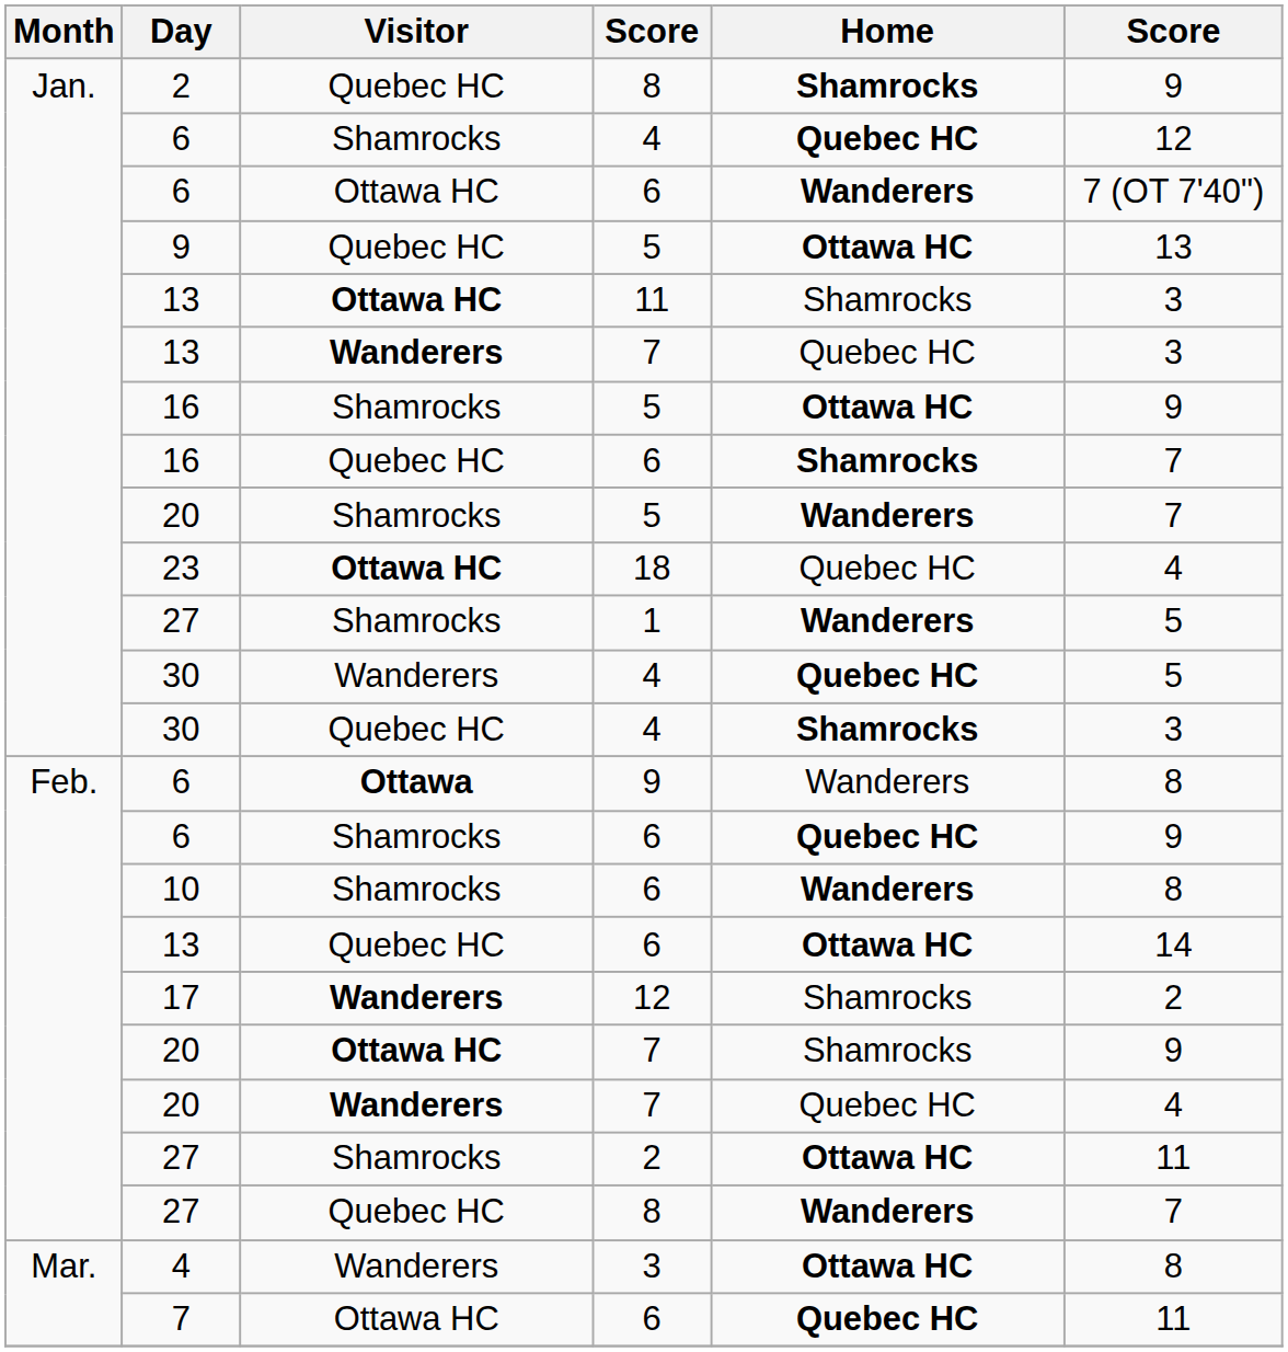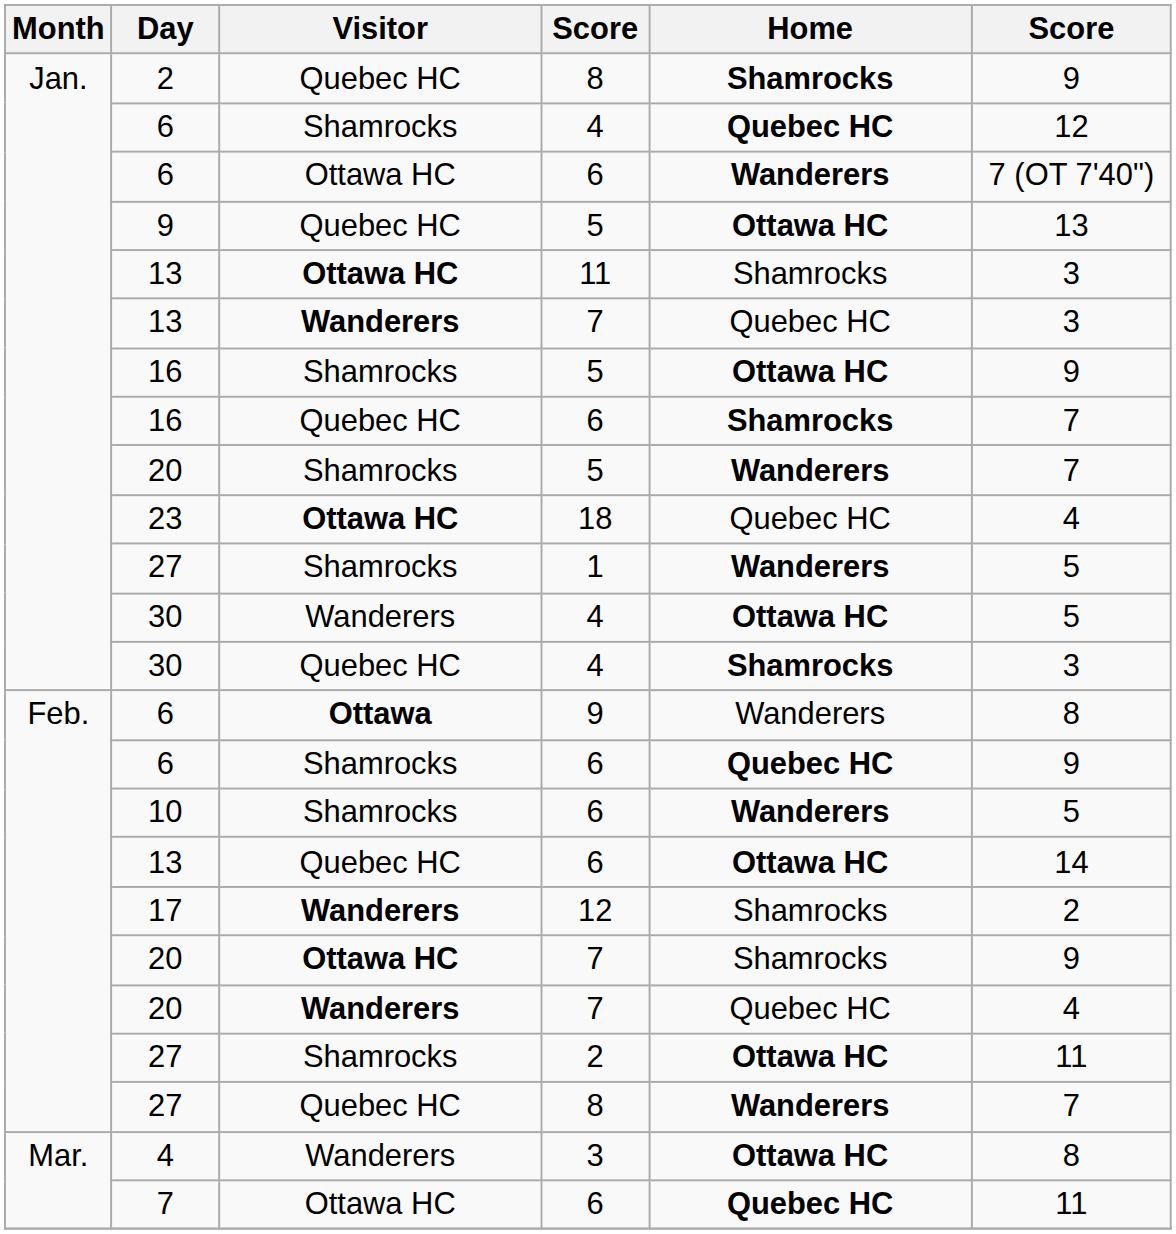 <table class="wikitable" style="text-align:center;">
 <tr>
 <th style="width:3em">Month</th>
 <th style="width:3em">Day</th>
 <th style="width:10em">Visitor</th>
 <th style="width:3em">Score</th>
 <th style="width:10em">Home</th>
 <th style="width:6em">Score</th>
 </tr>
 <tr>
 <td rowspan=13 valign=top>Jan.</td>
 <td>2</td>
 <td>Quebec HC</td>
 <td>8</td>
 <td><strong>Shamrocks</strong></td>
 <td>9</td>
 </tr>
 <tr>
 <td>6</td>
 <td>Shamrocks</td>
 <td>4</td>
 <td><strong>Quebec HC</strong></td>
 <td>12</td>
 </tr>
 <tr>
 <td>6</td>
 <td>Ottawa HC</td>
 <td>6</td>
 <td><strong>Wanderers</strong></td>
 <td>7 (OT 7'40")</td>
 </tr>
 <tr>
 <td>9</td>
 <td>Quebec HC</td>
 <td>5</td>
 <td><strong>Ottawa HC</strong></td>
 <td>13</td>
 </tr>
 <tr>
 <td>13</td>
 <td><strong>Ottawa HC</strong></td>
 <td>11</td>
 <td>Shamrocks</td>
 <td>3</td>
 </tr>
 <tr>
 <td>13</td>
 <td><strong>Wanderers</strong></td>
 <td>7</td>
 <td>Quebec HC</td>
 <td>3</td>
 </tr>
 <tr>
 <td>16</td>
 <td>Shamrocks</td>
 <td>5</td>
 <td><strong>Ottawa HC</strong></td>
 <td>9</td>
 </tr>
 <tr>
 <td>16</td>
 <td>Quebec HC</td>
 <td>6</td>
 <td><strong>Shamrocks</strong></td>
 <td>7</td>
 </tr>
 <tr>
 <td>20</td>
 <td>Shamrocks</td>
 <td>5</td>
 <td><strong>Wanderers</strong></td>
 <td>7</td>
 </tr>
 <tr>
 <td>23</td>
 <td><strong>Ottawa HC</strong></td>
 <td>18</td>
 <td>Quebec HC</td>
 <td>4</td>
 </tr>
 <tr>
 <td>27</td>
 <td>Shamrocks</td>
 <td>1</td>
 <td><strong>Wanderers</strong></td>
 <td>5</td>
 </tr>
 <tr>
 <td>30</td>
 <td>Wanderers</td>
 <td>4</td>
-<td><strong>Quebec HC</strong></td>
+<td><strong>Ottawa HC</strong></td>
 <td>5</td>
 </tr>
 <tr>
 <td>30</td>
 <td>Quebec HC</td>
 <td>4</td>
 <td><strong>Shamrocks</strong></td>
 <td>3</td>
 </tr>
 <tr>
 <td rowspan=9 valign=top>Feb.</td>
 <td>6</td>
 <td><strong>Ottawa</strong></td>
 <td>9</td>
 <td>Wanderers</td>
 <td>8</td>
 </tr>
 <tr>
 <td>6</td>
 <td>Shamrocks</td>
 <td>6</td>
 <td><strong>Quebec HC</strong></td>
 <td>9</td>
 </tr>
 <tr>
 <td>10</td>
 <td>Shamrocks</td>
 <td>6</td>
 <td><strong>Wanderers</strong></td>
-<td>8</td>
+<td>5</td>
 </tr>
 <tr>
 <td>13</td>
 <td>Quebec HC</td>
 <td>6</td>
 <td><strong>Ottawa HC</strong></td>
 <td>14</td>
 </tr>
 <tr>
 <td>17</td>
 <td><strong>Wanderers</strong></td>
 <td>12</td>
 <td>Shamrocks</td>
 <td>2</td>
 </tr>
 <tr>
 <td>20</td>
 <td><strong>Ottawa HC</strong></td>
 <td>7</td>
 <td>Shamrocks</td>
 <td>9</td>
 </tr>
 <tr>
 <td>20</td>
 <td><strong>Wanderers</strong></td>
 <td>7</td>
 <td>Quebec HC</td>
 <td>4</td>
 </tr>
 <tr>
 <td>27</td>
 <td>Shamrocks</td>
 <td>2</td>
 <td><strong>Ottawa HC</strong></td>
 <td>11</td>
 </tr>
 <tr>
 <td>27</td>
 <td>Quebec HC</td>
 <td>8</td>
 <td><strong>Wanderers</strong></td>
 <td>7</td>
 </tr>
 <tr>
 <td rowspan=2  valign=top>Mar.</td>
 <td>4</td>
 <td>Wanderers</td>
 <td>3</td>
 <td><strong>Ottawa HC</strong></td>
 <td>8</td>
 </tr>
 <tr>
 <td>7</td>
 <td>Ottawa HC</td>
 <td>6</td>
 <td><strong>Quebec HC</strong></td>
 <td>11</td>
 </tr>
 <tr>
 </tr>
 </table>
